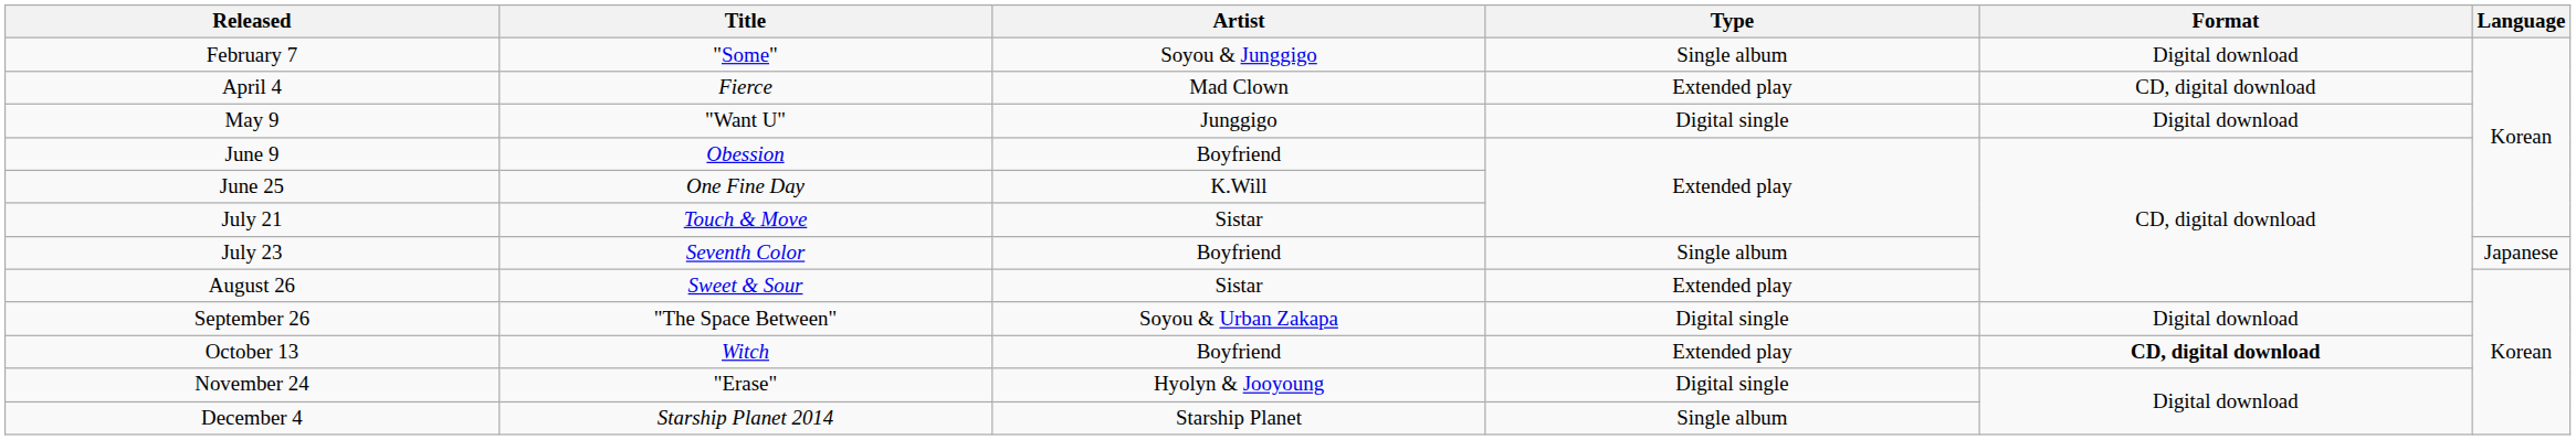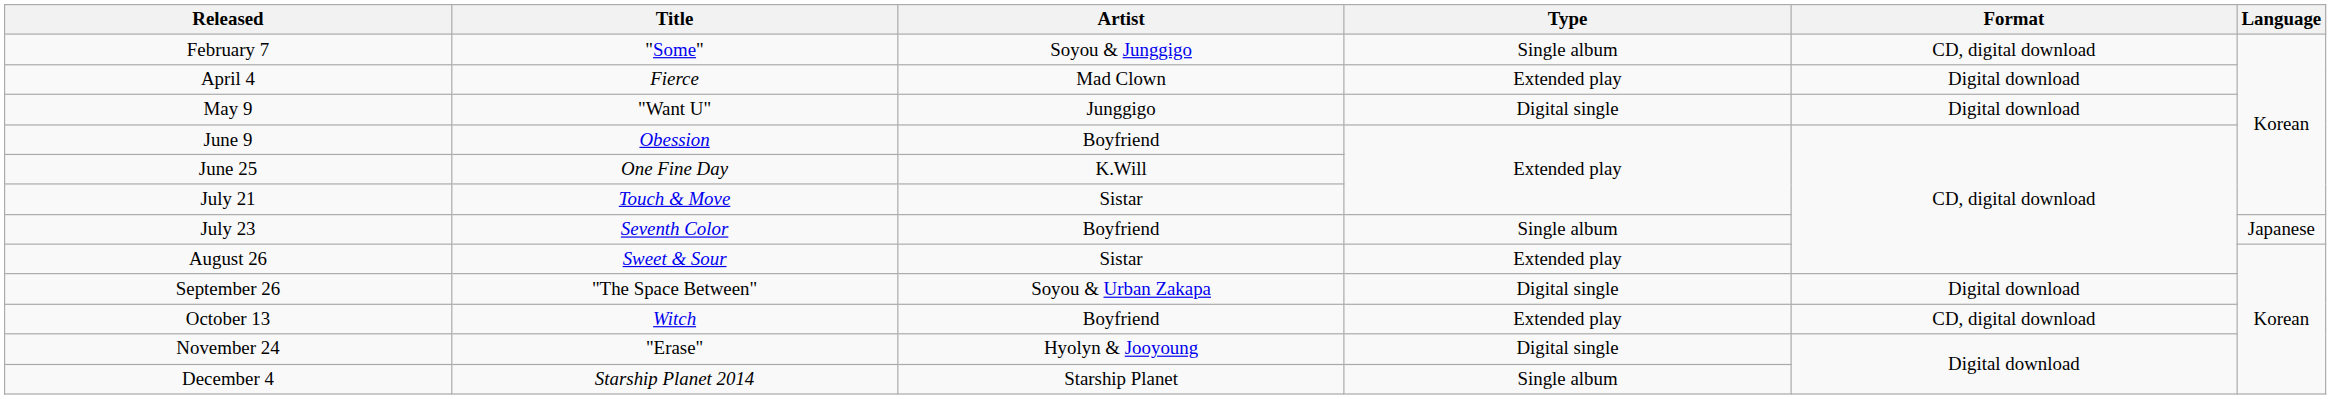 <table class="wikitable" style="text-align: center;">
 <tr>
 <th style="width:20%;">Released</th>
 <th style="width:20%;">Title</th>
 <th style="width:20%;">Artist</th>
 <th style="width:20%;">Type</th>
 <th style="width:20%;">Format</th>
 <th style="width:20%;">Language</th>
 </tr>
 <tr>
 <td>February 7</td>
 <td>"<a href='#'>Some</a>"</td>
 <td>Soyou & <a href='#'>Junggigo</a></td>
 <td>Single album</td>
-<td>Digital download</td>
+<td>CD, digital download</td>
 <td rowspan="6">Korean</td>
 </tr>
 <tr>
 <td>April 4</td>
 <td><em>Fierce</em></td>
 <td>Mad Clown</td>
 <td>Extended play</td>
-<td>CD, digital download</td>
+<td>Digital download</td>
 </tr>
 <tr>
 <td>May 9</td>
 <td>"Want U"</td>
 <td>Junggigo</td>
 <td>Digital single</td>
 <td>Digital download</td>
 </tr>
 <tr>
 <td>June 9</td>
 <td><em><a href='#'>Obession</a></em></td>
 <td>Boyfriend</td>
 <td rowspan="3">Extended play</td>
 <td rowspan="5">CD, digital download</td>
 </tr>
 <tr>
 <td>June 25</td>
 <td><em>One Fine Day</em></td>
 <td>K.Will</td>
 </tr>
 <tr>
 <td>July 21</td>
 <td><em><a href='#'>Touch & Move</a></em></td>
 <td>Sistar</td>
 </tr>
 <tr>
 <td>July 23</td>
 <td><em><a href='#'>Seventh Color</a></em></td>
 <td>Boyfriend</td>
 <td>Single album</td>
 <td>Japanese</td>
 </tr>
 <tr>
 <td>August 26</td>
 <td><em><a href='#'>Sweet & Sour</a></em></td>
 <td>Sistar</td>
 <td>Extended play</td>
 <td rowspan="5">Korean</td>
 </tr>
 <tr>
 <td>September 26</td>
 <td>"The Space Between"</td>
 <td>Soyou & <a href='#'>Urban Zakapa</a></td>
 <td>Digital single</td>
 <td>Digital download</td>
 </tr>
 <tr>
 <td>October 13</td>
 <td><em><a href='#'>Witch</a></em></td>
 <td>Boyfriend</td>
 <td>Extended play</td>
-<td><strong>CD, digital download</strong></td>
+<td>CD, digital download</td>
 </tr>
 <tr>
 <td>November 24</td>
 <td>"Erase"</td>
 <td>Hyolyn & <a href='#'>Jooyoung</a></td>
 <td>Digital single</td>
 <td rowspan="2">Digital download</td>
 </tr>
 <tr>
 <td>December 4</td>
 <td><em>Starship Planet 2014</em></td>
 <td>Starship Planet</td>
 <td>Single album</td>
 </tr>
 </table>
